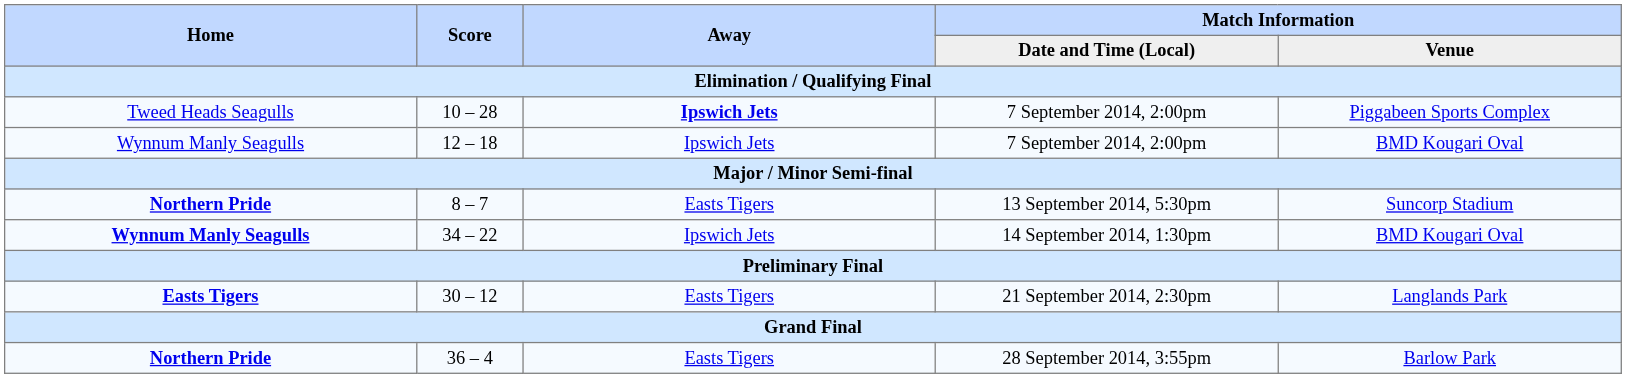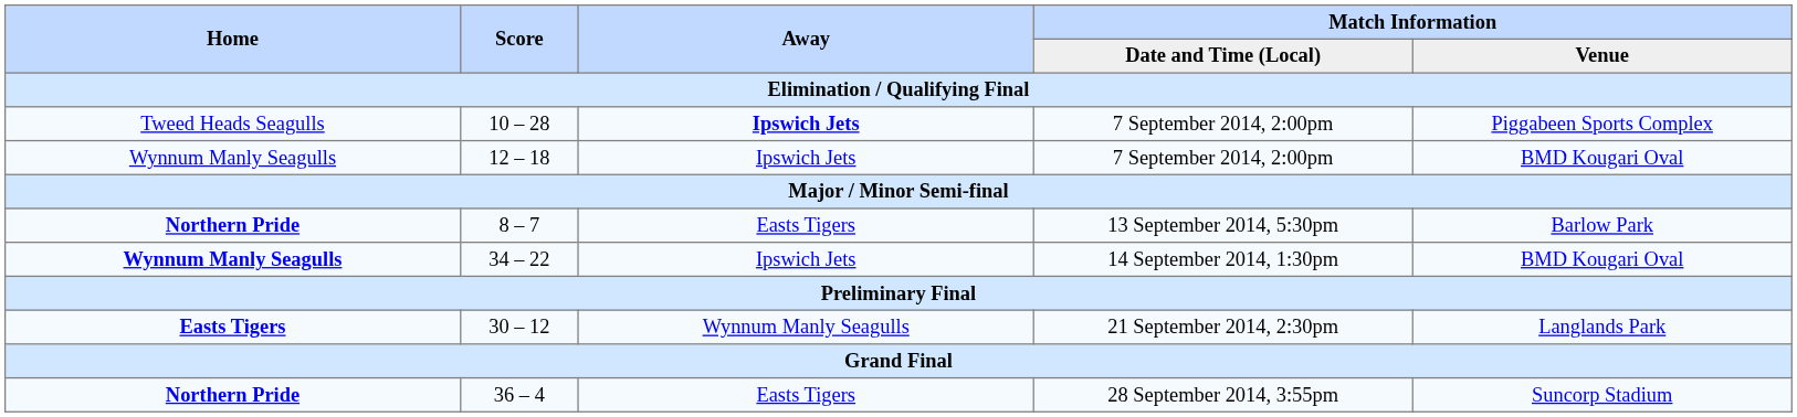 <table border="1" cellpadding="3" cellspacing="0" style="border-collapse:collapse; font-size:90%; text-align:center; width:100%;">
 <tr style="background:#c1d8ff;">
 <th rowspan=2 width=12%>Home</th>
 <th rowspan=2 width=3%>Score</th>
 <th rowspan=2 width=12%>Away</th>
 <th colspan=5>Match Information</th>
 </tr>
 <tr bgcolor=#EFEFEF>
 <th width=10%>Date and Time (Local)</th>
 <th width=10%>Venue</th>
 </tr>
 <tr style="background:#d0e7ff;">
 <td colspan=5><strong>Elimination / Qualifying Final</strong></td>
 </tr>
 <tr style="background:#f5faff;">
 <td> <a href='#'>Tweed Heads Seagulls</a></td>
 <td>10 – 28</td>
 <td> <strong><a href='#'>Ipswich Jets</a></strong></td>
 <td>7 September 2014, 2:00pm</td>
 <td><a href='#'>Piggabeen Sports Complex</a></td>
 </tr>
 <tr style="background:#f5faff;">
 <td> <a href='#'>Wynnum Manly Seagulls</a></td>
 <td>12 – 18</td>
 <td> <a href='#'>Ipswich Jets</a></td>
 <td>7 September 2014, 2:00pm</td>
 <td><a href='#'>BMD Kougari Oval</a></td>
 </tr>
 <tr style="background:#d0e7ff;">
 <td colspan=5><strong>Major / Minor Semi-final</strong></td>
 </tr>
 <tr style="background:#f5faff;">
 <td> <strong><a href='#'>Northern Pride</a></strong></td>
 <td>8 – 7</td>
 <td> <a href='#'>Easts Tigers</a></td>
 <td>13 September 2014, 5:30pm</td>
-<td><a href='#'>Suncorp Stadium</a></td>
+<td><a href='#'>Barlow Park</a></td>
 </tr>
 <tr style="background:#f5faff;">
 <td> <strong><a href='#'>Wynnum Manly Seagulls</a></strong></td>
 <td>34 – 22</td>
 <td> <a href='#'>Ipswich Jets</a></td>
 <td>14 September 2014, 1:30pm</td>
 <td><a href='#'>BMD Kougari Oval</a></td>
 </tr>
 <tr style="background:#d0e7ff;">
 <td colspan=5><strong>Preliminary Final</strong></td>
 </tr>
 <tr style="background:#f5faff;">
 <td> <strong><a href='#'>Easts Tigers</a></strong></td>
 <td>30 – 12</td>
-<td> <a href='#'>Easts Tigers</a></td>
+<td> <a href='#'>Wynnum Manly Seagulls</a></td>
 <td>21 September 2014, 2:30pm</td>
 <td><a href='#'>Langlands Park</a></td>
 </tr>
 <tr style="background:#d0e7ff;">
 <td colspan=5><strong>Grand Final</strong></td>
 </tr>
 <tr style="background:#f5faff;">
 <td> <strong><a href='#'>Northern Pride</a></strong></td>
 <td>36 – 4</td>
 <td> <a href='#'>Easts Tigers</a></td>
 <td>28 September 2014, 3:55pm</td>
-<td><a href='#'>Barlow Park</a></td>
+<td><a href='#'>Suncorp Stadium</a></td>
 </tr>
 </table>
